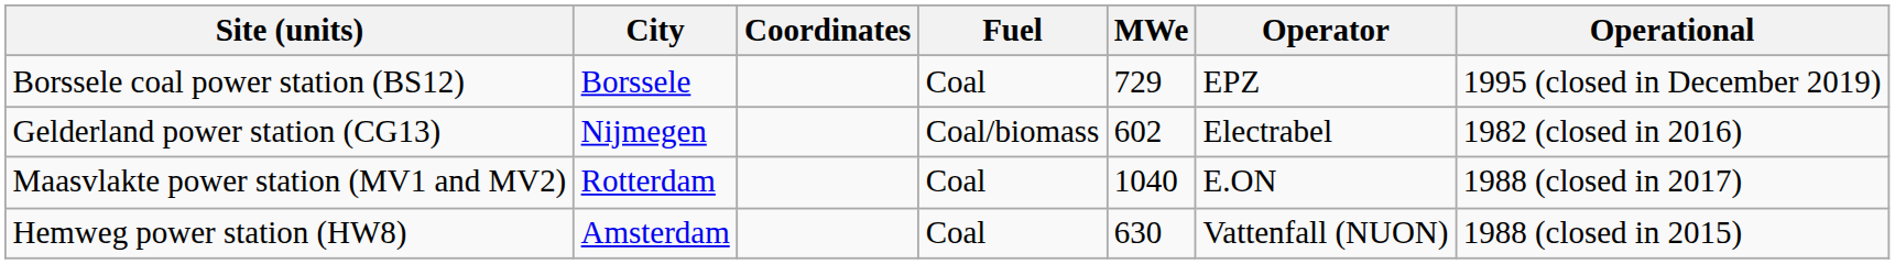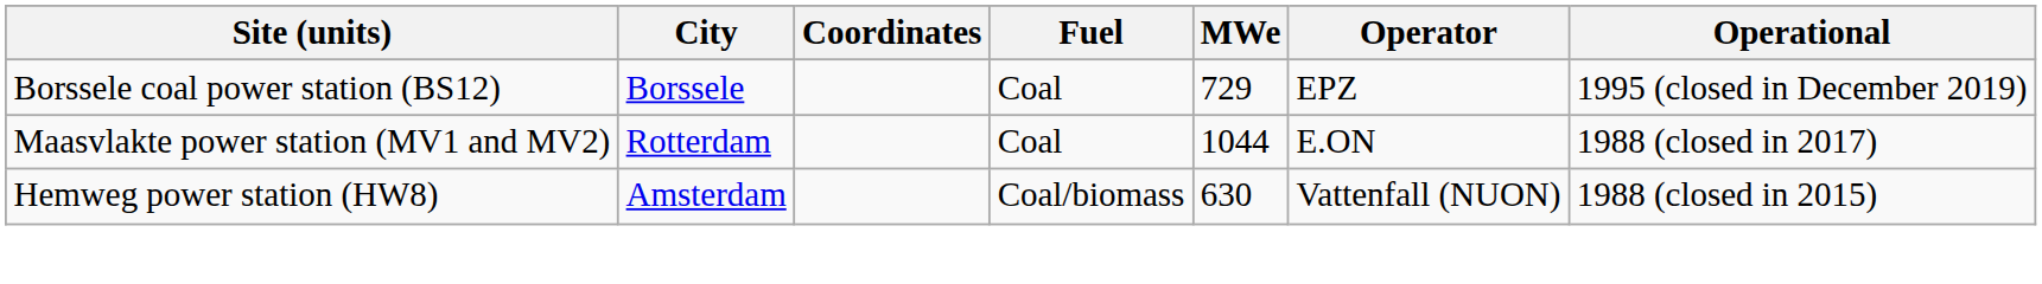 <table class="wikitable sortable">
 <tr>
 <th>Site (units)</th>
 <th>City</th>
 <th>Coordinates</th>
 <th>Fuel</th>
 <th>MWe</th>
 <th>Operator</th>
 <th>Operational</th>
 </tr>
 <tr>
 <td>Borssele coal power station (BS12)</td>
 <td><a href='#'>Borssele</a></td>
 <td></td>
 <td>Coal</td>
 <td>729</td>
 <td>EPZ</td>
 <td>1995 (closed in December 2019)</td>
 </tr>
 <tr>
-<td>Gelderland power station (CG13)</td>
-<td><a href='#'>Nijmegen</a></td>
-<td></td>
-<td>Coal/biomass</td>
-<td>602</td>
-<td>Electrabel</td>
-<td>1982 (closed in 2016)</td>
-</tr>
-<tr>
 <td>Maasvlakte power station (MV1 and MV2)</td>
 <td><a href='#'>Rotterdam</a></td>
 <td></td>
 <td>Coal</td>
-<td>1040</td>
+<td>1044</td>
 <td>E.ON</td>
 <td>1988 (closed in 2017)</td>
 </tr>
 <tr>
 <td>Hemweg power station (HW8)</td>
 <td><a href='#'>Amsterdam</a></td>
 <td></td>
-<td>Coal</td>
+<td>Coal/biomass</td>
 <td>630</td>
 <td>Vattenfall (NUON)</td>
 <td>1988 (closed in 2015)</td>
 </tr>
 </table>
